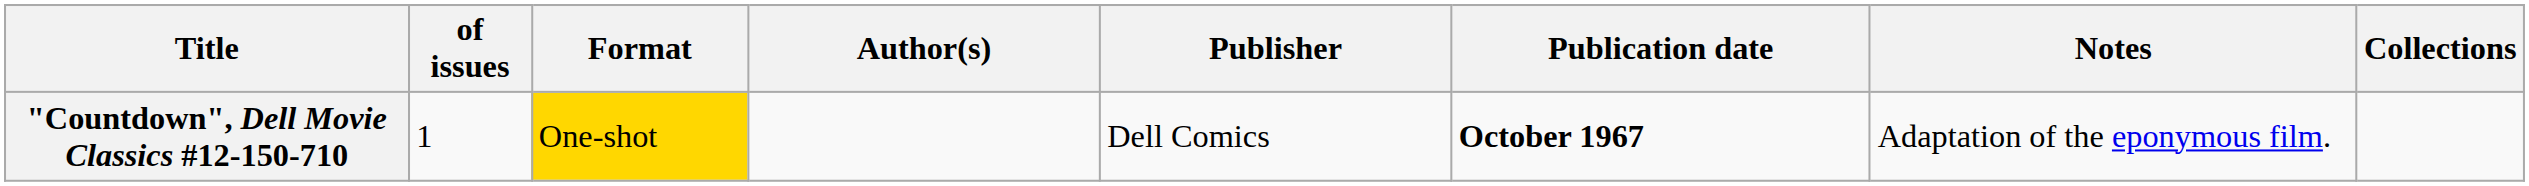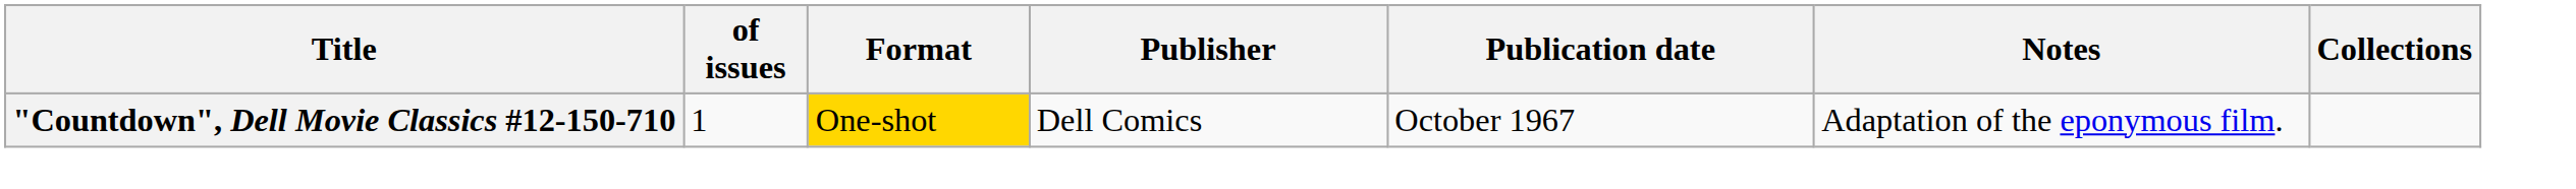 <table class="wikitable">
 <tr>
 <th>Title</th>
 <th style="width:40pt"> of issues</th>
 <th style="width:75pt">Format</th>
-<th style="width:125pt">Author(s)</th>
 <th style="width:125pt">Publisher</th>
 <th style="width:150pt">Publication date</th>
 <th style="width:175pt">Notes</th>
 <th>Collections</th>
 </tr>
 <tr>
 <th>"Countdown", <em>Dell Movie Classics</em> #12-150-710</th>
 <td>1</td>
 <td style="background: gold;">One-shot</td>
-<td></td>
 <td>Dell Comics</td>
-<td><strong>October 1967</strong></td>
+<td>October 1967</td>
 <td>Adaptation of the <a href='#'>eponymous film</a>.</td>
 <td></td>
 </tr>
 </table>
